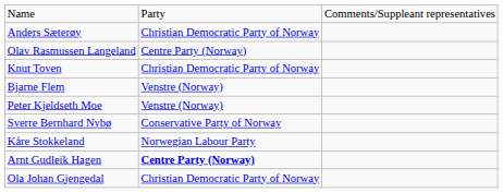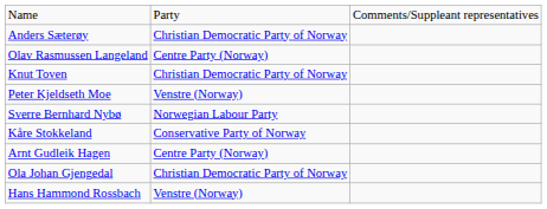 <table class="wikitable">
 <tr>
 <td>Name</td>
 <td>Party</td>
 <td>Comments/Suppleant representatives</td>
 </tr>
 <tr>
 <td><a href='#'>Anders Sæterøy</a></td>
 <td><a href='#'>Christian Democratic Party of Norway</a></td>
 <td></td>
 </tr>
 <tr>
 <td><a href='#'>Olav Rasmussen Langeland</a></td>
 <td><a href='#'>Centre Party (Norway)</a></td>
 <td></td>
 </tr>
 <tr>
 <td><a href='#'>Knut Toven</a></td>
 <td><a href='#'>Christian Democratic Party of Norway</a></td>
 <td></td>
 </tr>
 <tr>
-<td><a href='#'>Bjarne Flem</a></td>
-<td><a href='#'>Venstre (Norway)</a></td>
-<td></td>
-</tr>
-<tr>
 <td><a href='#'>Peter Kjeldseth Moe</a></td>
 <td><a href='#'>Venstre (Norway)</a></td>
 <td></td>
 </tr>
 <tr>
 <td><a href='#'>Sverre Bernhard Nybø</a></td>
+<td><a href='#'>Norwegian Labour Party</a></td>
+<td></td>
+</tr>
+<tr>
+<td><a href='#'>Kåre Stokkeland</a></td>
 <td><a href='#'>Conservative Party of Norway</a></td>
 <td></td>
 </tr>
 <tr>
-<td><a href='#'>Kåre Stokkeland</a></td>
-<td><a href='#'>Norwegian Labour Party</a></td>
-<td></td>
-</tr>
-<tr>
 <td><a href='#'>Arnt Gudleik Hagen</a></td>
-<td><strong><a href='#'>Centre Party (Norway)</a></strong></td>
+<td><a href='#'>Centre Party (Norway)</a></td>
 <td></td>
 </tr>
 <tr>
 <td><a href='#'>Ola Johan Gjengedal</a></td>
 <td><a href='#'>Christian Democratic Party of Norway</a></td>
 <td></td>
 </tr>
+<tr>
+<td><a href='#'>Hans Hammond Rossbach</a></td>
+<td><a href='#'>Venstre (Norway)</a></td>
+<td></td>
+</tr>
 </table>
